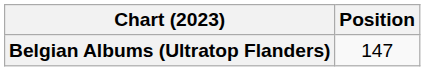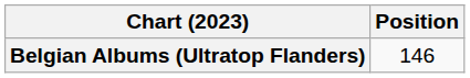 <table class="wikitable plainrowheaders" style="text-align:center">
 <tr>
 <th>Chart (2023)</th>
 <th>Position</th>
 </tr>
 <tr>
 <th scope="row">Belgian Albums (Ultratop Flanders)</th>
-<td>147</td>
+<td>146</td>
 </tr>
 </table>
